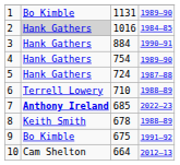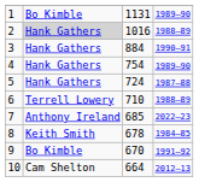 <table class="wikitable">
 <tr>
 </tr>
 <tr>
 <td>1</td>
 <td><a href='#'>Bo Kimble</a></td>
 <td>1131</td>
 <td style="font-size:80%;"><a href='#'>1989–90</a></td>
 </tr>
 <tr>
 <td>2</td>
 <td style="background: lightgrey;"><a href='#'>Hank Gathers</a></td>
 <td>1016</td>
-<td style="font-size:80%;"><a href='#'>1984–85</a></td>
+<td style="font-size:80%;"><a href='#'>1988–89</a></td>
 </tr>
 <tr>
 <td>3</td>
 <td><a href='#'>Hank Gathers</a></td>
 <td>884</td>
 <td style="font-size:80%;"><a href='#'>1990–91</a></td>
 </tr>
 <tr>
 <td>4</td>
 <td><a href='#'>Hank Gathers</a></td>
 <td>754</td>
 <td style="font-size:80%;"><a href='#'>1989–90</a></td>
 </tr>
 <tr>
 <td>5</td>
 <td><a href='#'>Hank Gathers</a></td>
 <td>724</td>
 <td style="font-size:80%;"><a href='#'>1987–88</a></td>
 </tr>
 <tr>
 <td>6</td>
 <td><a href='#'>Terrell Lowery</a></td>
 <td>710</td>
 <td style="font-size:80%;"><a href='#'>1988–89</a></td>
 </tr>
 <tr>
 <td>7</td>
-<td><strong><a href='#'>Anthony Ireland</a></strong></td>
+<td><a href='#'>Anthony Ireland</a></td>
 <td>685</td>
 <td style="font-size:80%;"><a href='#'>2022–23</a></td>
 </tr>
 <tr>
 <td>8</td>
 <td><a href='#'>Keith Smith</a></td>
 <td>678</td>
-<td style="font-size:80%;"><a href='#'>1988–89</a></td>
+<td style="font-size:80%;"><a href='#'>1984–85</a></td>
 </tr>
 <tr>
 <td>9</td>
 <td><a href='#'>Bo Kimble</a></td>
-<td>675</td>
+<td>670</td>
 <td style="font-size:80%;"><a href='#'>1991–92</a></td>
 </tr>
 <tr>
 <td>10</td>
 <td>Cam Shelton</td>
 <td>664</td>
 <td style="font-size:80%;"><a href='#'>2012–13</a></td>
 </tr>
 </table>
